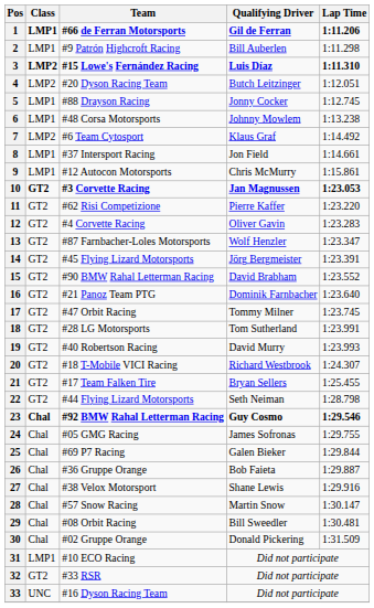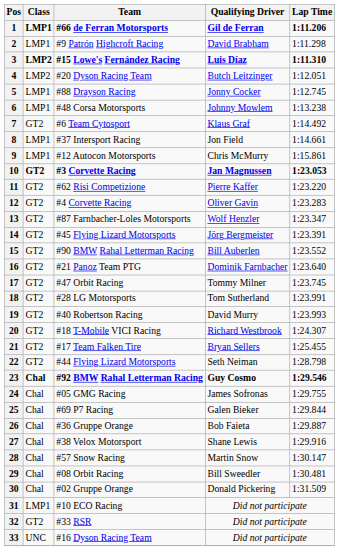 <table class="wikitable" style="font-size: 90%;">
 <tr>
 <th>Pos</th>
 <th>Class</th>
 <th>Team</th>
 <th>Qualifying Driver</th>
 <th>Lap Time</th>
 </tr>
 <tr style="font-weight:bold">
 <th>1</th>
 <td>LMP1</td>
 <td>#66 <a href='#'>de Ferran Motorsports</a></td>
 <td><a href='#'>Gil de Ferran</a></td>
 <td>1:11.206</td>
 </tr>
 <tr>
 <th>2</th>
 <td>LMP1</td>
 <td>#9 <a href='#'>Patrón</a> <a href='#'>Highcroft Racing</a></td>
-<td><a href='#'>Bill Auberlen</a></td>
+<td><a href='#'>David Brabham</a></td>
 <td>1:11.298</td>
 </tr>
 <tr style="font-weight:bold">
 <th>3</th>
 <td>LMP2</td>
 <td>#15 <a href='#'>Lowe's</a> <a href='#'>Fernández Racing</a></td>
 <td><a href='#'>Luis Díaz</a></td>
 <td>1:11.310</td>
 </tr>
 <tr>
 <th>4</th>
 <td>LMP2</td>
 <td>#20 <a href='#'>Dyson Racing Team</a></td>
 <td><a href='#'>Butch Leitzinger</a></td>
 <td>1:12.051</td>
 </tr>
 <tr>
 <th>5</th>
 <td>LMP1</td>
 <td>#88 <a href='#'>Drayson Racing</a></td>
 <td><a href='#'>Jonny Cocker</a></td>
 <td>1:12.745</td>
 </tr>
 <tr>
 <th>6</th>
 <td>LMP1</td>
 <td>#48 Corsa Motorsports</td>
 <td><a href='#'>Johnny Mowlem</a></td>
 <td>1:13.238</td>
 </tr>
 <tr>
 <th>7</th>
-<td>LMP2</td>
+<td>GT2</td>
 <td>#6 <a href='#'>Team Cytosport</a></td>
 <td><a href='#'>Klaus Graf</a></td>
 <td>1:14.492</td>
 </tr>
 <tr>
 <th>8</th>
 <td>LMP1</td>
 <td>#37 Intersport Racing</td>
 <td>Jon Field</td>
 <td>1:14.661</td>
 </tr>
 <tr>
 <th>9</th>
 <td>LMP1</td>
 <td>#12 Autocon Motorsports</td>
 <td>Chris McMurry</td>
 <td>1:15.861</td>
 </tr>
 <tr style="font-weight:bold">
 <th>10</th>
 <td>GT2</td>
 <td>#3 <a href='#'>Corvette Racing</a></td>
 <td><a href='#'>Jan Magnussen</a></td>
 <td>1:23.053</td>
 </tr>
 <tr>
 <th>11</th>
 <td>GT2</td>
 <td>#62 <a href='#'>Risi Competizione</a></td>
 <td><a href='#'>Pierre Kaffer</a></td>
 <td>1:23.220</td>
 </tr>
 <tr>
 <th>12</th>
 <td>GT2</td>
 <td>#4 <a href='#'>Corvette Racing</a></td>
 <td><a href='#'>Oliver Gavin</a></td>
 <td>1:23.283</td>
 </tr>
 <tr>
 <th>13</th>
 <td>GT2</td>
 <td>#87 Farnbacher-Loles Motorsports</td>
 <td><a href='#'>Wolf Henzler</a></td>
 <td>1:23.347</td>
 </tr>
 <tr>
 <th>14</th>
 <td>GT2</td>
 <td>#45 <a href='#'>Flying Lizard Motorsports</a></td>
 <td><a href='#'>Jörg Bergmeister</a></td>
 <td>1:23.391</td>
 </tr>
 <tr>
 <th>15</th>
 <td>GT2</td>
 <td>#90 <a href='#'>BMW</a> <a href='#'>Rahal Letterman Racing</a></td>
-<td><a href='#'>David Brabham</a></td>
+<td><a href='#'>Bill Auberlen</a></td>
 <td>1:23.552</td>
 </tr>
 <tr>
 <th>16</th>
 <td>GT2</td>
 <td>#21 <a href='#'>Panoz</a> Team PTG</td>
 <td><a href='#'>Dominik Farnbacher</a></td>
 <td>1:23.640</td>
 </tr>
 <tr>
 <th>17</th>
 <td>GT2</td>
 <td>#47 Orbit Racing</td>
 <td>Tommy Milner</td>
 <td>1:23.745</td>
 </tr>
 <tr>
 <th>18</th>
 <td>GT2</td>
 <td>#28 LG Motorsports</td>
 <td>Tom Sutherland</td>
 <td>1:23.991</td>
 </tr>
 <tr>
 <th>19</th>
 <td>GT2</td>
 <td>#40 Robertson Racing</td>
 <td>David Murry</td>
 <td>1:23.993</td>
 </tr>
 <tr>
 <th>20</th>
 <td>GT2</td>
 <td>#18 <a href='#'>T-Mobile</a> VICI Racing</td>
 <td><a href='#'>Richard Westbrook</a></td>
 <td>1:24.307</td>
 </tr>
 <tr>
 <th>21</th>
 <td>GT2</td>
 <td>#17 <a href='#'>Team Falken Tire</a></td>
 <td><a href='#'>Bryan Sellers</a></td>
 <td>1:25.455</td>
 </tr>
 <tr>
 <th>22</th>
 <td>GT2</td>
 <td>#44 <a href='#'>Flying Lizard Motorsports</a></td>
 <td>Seth Neiman</td>
 <td>1:28.798</td>
 </tr>
 <tr style="font-weight:bold">
 <th>23</th>
 <td>Chal</td>
 <td>#92 <a href='#'>BMW</a> <a href='#'>Rahal Letterman Racing</a></td>
 <td>Guy Cosmo</td>
 <td>1:29.546</td>
 </tr>
 <tr>
 <th>24</th>
 <td>Chal</td>
 <td>#05 GMG Racing</td>
 <td>James Sofronas</td>
 <td>1:29.755</td>
 </tr>
 <tr>
 <th>25</th>
 <td>Chal</td>
 <td>#69 P7 Racing</td>
 <td>Galen Bieker</td>
 <td>1:29.844</td>
 </tr>
 <tr>
 <th>26</th>
 <td>Chal</td>
 <td>#36 Gruppe Orange</td>
 <td>Bob Faieta</td>
 <td>1:29.887</td>
 </tr>
 <tr>
 <th>27</th>
 <td>Chal</td>
 <td>#38 Velox Motorsport</td>
 <td>Shane Lewis</td>
 <td>1:29.916</td>
 </tr>
 <tr>
 <th>28</th>
 <td>Chal</td>
 <td>#57 Snow Racing</td>
 <td>Martin Snow</td>
 <td>1:30.147</td>
 </tr>
 <tr>
 <th>29</th>
 <td>Chal</td>
 <td>#08 Orbit Racing</td>
 <td>Bill Sweedler</td>
 <td>1:30.481</td>
 </tr>
 <tr>
 <th>30</th>
 <td>Chal</td>
 <td>#02 Gruppe Orange</td>
 <td>Donald Pickering</td>
 <td>1:31.509</td>
 </tr>
 <tr>
 <th>31</th>
 <td>LMP1</td>
 <td>#10 ECO Racing</td>
 <td colspan=2 align="center"><em>Did not participate</em></td>
 </tr>
 <tr>
 <th>32</th>
 <td>GT2</td>
 <td>#33 <a href='#'>RSR</a></td>
 <td colspan=2 align="center"><em>Did not participate</em></td>
 </tr>
 <tr>
 <th>33</th>
 <td>UNC</td>
 <td>#16 <a href='#'>Dyson Racing Team</a></td>
 <td colspan=2 align="center"><em>Did not participate</em></td>
 </tr>
 <tr>
 </tr>
 </table>
